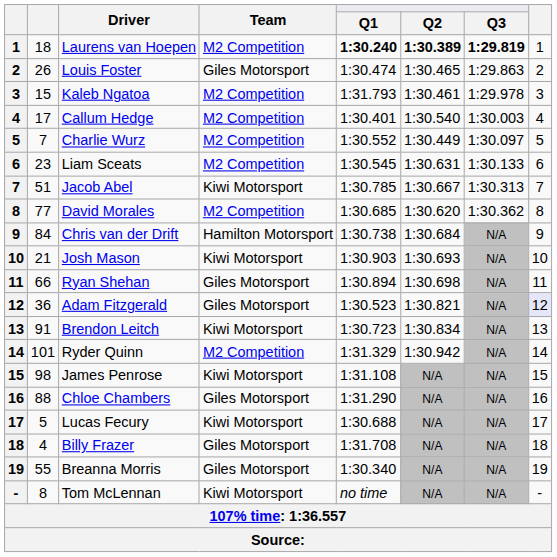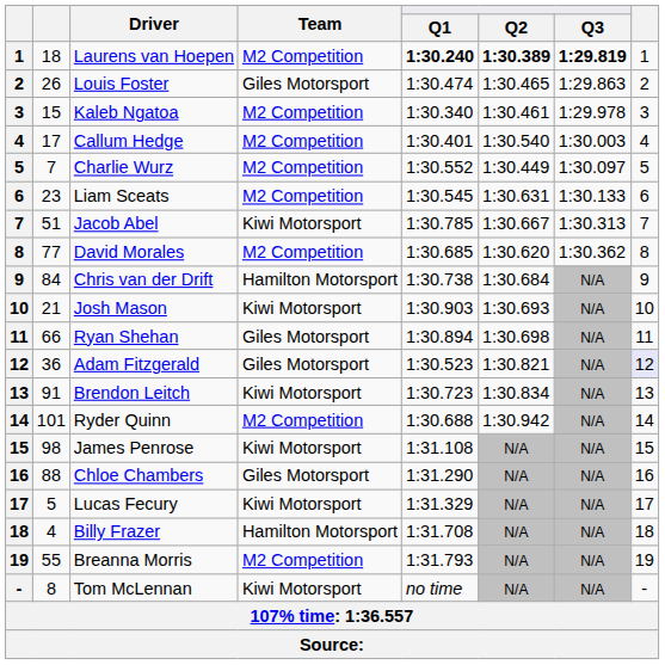 <table class="wikitable sortable" style="font-size: 87%;">
 <tr>
 <th rowspan="2"></th>
 <th rowspan="2"></th>
 <th rowspan="2">Driver</th>
 <th rowspan="2">Team</th>
 <th colspan="3" style="background:#eaecf0; text-align:center;"></th>
 <th rowspan="2"></th>
 </tr>
 <tr>
 <th scope="col">Q1</th>
 <th scope="col">Q2</th>
 <th scope="col">Q3</th>
 </tr>
 <tr>
 <th scope="row">1</th>
 <td align="center">18</td>
 <td> <a href='#'>Laurens van Hoepen</a></td>
 <td><a href='#'>M2 Competition</a></td>
 <td><strong>1:30.240</strong></td>
 <td><strong>1:30.389</strong></td>
 <td><strong>1:29.819</strong></td>
 <td align="center">1</td>
 </tr>
 <tr>
 <th scope="row">2</th>
 <td align="center">26</td>
 <td> <a href='#'>Louis Foster</a></td>
 <td>Giles Motorsport</td>
 <td>1:30.474</td>
 <td>1:30.465</td>
 <td>1:29.863</td>
 <td align="center">2</td>
 </tr>
 <tr>
 <th scope="row">3</th>
 <td align="center">15</td>
 <td> <a href='#'>Kaleb Ngatoa</a></td>
 <td><a href='#'>M2 Competition</a></td>
-<td>1:31.793</td>
+<td>1:30.340</td>
 <td>1:30.461</td>
 <td>1:29.978</td>
 <td align="center">3</td>
 </tr>
 <tr>
 <th scope="row">4</th>
 <td align="center">17</td>
 <td> <a href='#'>Callum Hedge</a></td>
 <td><a href='#'>M2 Competition</a></td>
 <td>1:30.401</td>
 <td>1:30.540</td>
 <td>1:30.003</td>
 <td align="center">4</td>
 </tr>
 <tr>
 <th scope="row">5</th>
 <td align="center">7</td>
 <td> <a href='#'>Charlie Wurz</a></td>
 <td><a href='#'>M2 Competition</a></td>
 <td>1:30.552</td>
 <td>1:30.449</td>
 <td>1:30.097</td>
 <td align="center">5</td>
 </tr>
 <tr>
 <th scope="row">6</th>
 <td align="center">23</td>
 <td> Liam Sceats</td>
 <td><a href='#'>M2 Competition</a></td>
 <td>1:30.545</td>
 <td>1:30.631</td>
 <td>1:30.133</td>
 <td align="center">6</td>
 </tr>
 <tr>
 <th scope="row">7</th>
 <td align="center">51</td>
 <td> <a href='#'>Jacob Abel</a></td>
 <td>Kiwi Motorsport</td>
 <td>1:30.785</td>
 <td>1:30.667</td>
 <td>1:30.313</td>
 <td align="center">7</td>
 </tr>
 <tr>
 <th scope="row">8</th>
 <td align="center">77</td>
 <td> <a href='#'>David Morales</a></td>
 <td><a href='#'>M2 Competition</a></td>
 <td>1:30.685</td>
 <td>1:30.620</td>
 <td>1:30.362</td>
 <td align="center">8</td>
 </tr>
 <tr>
 <th scope="row">9</th>
 <td align="center">84</td>
 <td> <a href='#'>Chris van der Drift</a></td>
 <td>Hamilton Motorsport</td>
 <td>1:30.738</td>
 <td>1:30.684</td>
 <td data-sort-value="13" align="center" style="background: silver"><small>N/A</small></td>
 <td align="center">9</td>
 </tr>
 <tr>
 <th scope="row">10</th>
 <td align="center">21</td>
 <td> <a href='#'>Josh Mason</a></td>
 <td>Kiwi Motorsport</td>
 <td>1:30.903</td>
 <td>1:30.693</td>
 <td data-sort-value="13" align="center" style="background: silver"><small>N/A</small></td>
 <td align="center">10</td>
 </tr>
 <tr>
 <th scope="row">11</th>
 <td align="center">66</td>
 <td> <a href='#'>Ryan Shehan</a></td>
 <td>Giles Motorsport</td>
 <td>1:30.894</td>
 <td>1:30.698</td>
 <td data-sort-value="13" align="center" style="background: silver"><small>N/A</small></td>
 <td align="center">11</td>
 </tr>
 <tr>
 <th scope="row">12</th>
 <td align="center">36</td>
 <td> <a href='#'>Adam Fitzgerald</a></td>
 <td>Giles Motorsport</td>
 <td>1:30.523</td>
 <td>1:30.821</td>
 <td data-sort-value="13" align="center" style="background: silver"><small>N/A</small></td>
 <td align="center" style="background: lavender;">12</td>
 </tr>
 <tr>
 <th scope="row">13</th>
 <td align="center">91</td>
 <td> <a href='#'>Brendon Leitch</a></td>
 <td>Kiwi Motorsport</td>
 <td>1:30.723</td>
 <td>1:30.834</td>
 <td data-sort-value="13" align="center" style="background: silver"><small>N/A</small></td>
 <td align="center">13</td>
 </tr>
 <tr>
 <th scope="row">14</th>
 <td align="center">101</td>
 <td> Ryder Quinn</td>
 <td><a href='#'>M2 Competition</a></td>
-<td>1:31.329</td>
+<td>1:30.688</td>
 <td>1:30.942</td>
 <td data-sort-value="13" align="center" style="background: silver"><small>N/A</small></td>
 <td align="center">14</td>
 </tr>
 <tr>
 <th scope="row">15</th>
 <td align="center">98</td>
 <td> James Penrose</td>
 <td>Kiwi Motorsport</td>
 <td>1:31.108</td>
 <td data-sort-value="13" align="center" style="background: silver"><small>N/A</small></td>
 <td data-sort-value="13" align="center" style="background: silver"><small>N/A</small></td>
 <td align="center">15</td>
 </tr>
 <tr>
 <th scope="row">16</th>
 <td align="center">88</td>
 <td> <a href='#'>Chloe Chambers</a></td>
 <td>Giles Motorsport</td>
 <td>1:31.290</td>
 <td data-sort-value="13" align="center" style="background: silver"><small>N/A</small></td>
 <td data-sort-value="13" align="center" style="background: silver"><small>N/A</small></td>
 <td align="center">16</td>
 </tr>
 <tr>
 <th scope="row">17</th>
 <td align="center">5</td>
 <td> Lucas Fecury</td>
 <td>Kiwi Motorsport</td>
-<td>1:30.688</td>
+<td>1:31.329</td>
 <td data-sort-value="13" align="center" style="background: silver"><small>N/A</small></td>
 <td data-sort-value="13" align="center" style="background: silver"><small>N/A</small></td>
 <td align="center">17</td>
 </tr>
 <tr>
 <th scope="row">18</th>
 <td align="center">4</td>
 <td> <a href='#'>Billy Frazer</a></td>
-<td>Giles Motorsport</td>
+<td>Hamilton Motorsport</td>
 <td>1:31.708</td>
 <td data-sort-value="13" align="center" style="background: silver"><small>N/A</small></td>
 <td data-sort-value="13" align="center" style="background: silver"><small>N/A</small></td>
 <td align="center">18</td>
 </tr>
 <tr>
 <th scope="row">19</th>
 <td align="center">55</td>
 <td> Breanna Morris</td>
-<td>Giles Motorsport</td>
-<td>1:30.340</td>
+<td><a href='#'>M2 Competition</a></td>
+<td>1:31.793</td>
 <td data-sort-value="13" align="center" style="background: silver"><small>N/A</small></td>
 <td data-sort-value="13" align="center" style="background: silver"><small>N/A</small></td>
 <td align="center">19</td>
 </tr>
 <tr>
 <th scope="row">-</th>
 <td align="center">8</td>
 <td> Tom McLennan</td>
 <td>Kiwi Motorsport</td>
 <td><em>no time</em></td>
 <td data-sort-value="13" align="center" style="background: silver"><small>N/A</small></td>
 <td data-sort-value="13" align="center" style="background: silver"><small>N/A</small></td>
 <td align="center">-</td>
 </tr>
 <tr>
 <th colspan="8"><a href='#'>107% time</a>: 1:36.557</th>
 </tr>
 <tr>
 <th colspan="8">Source:</th>
 </tr>
 </table>
